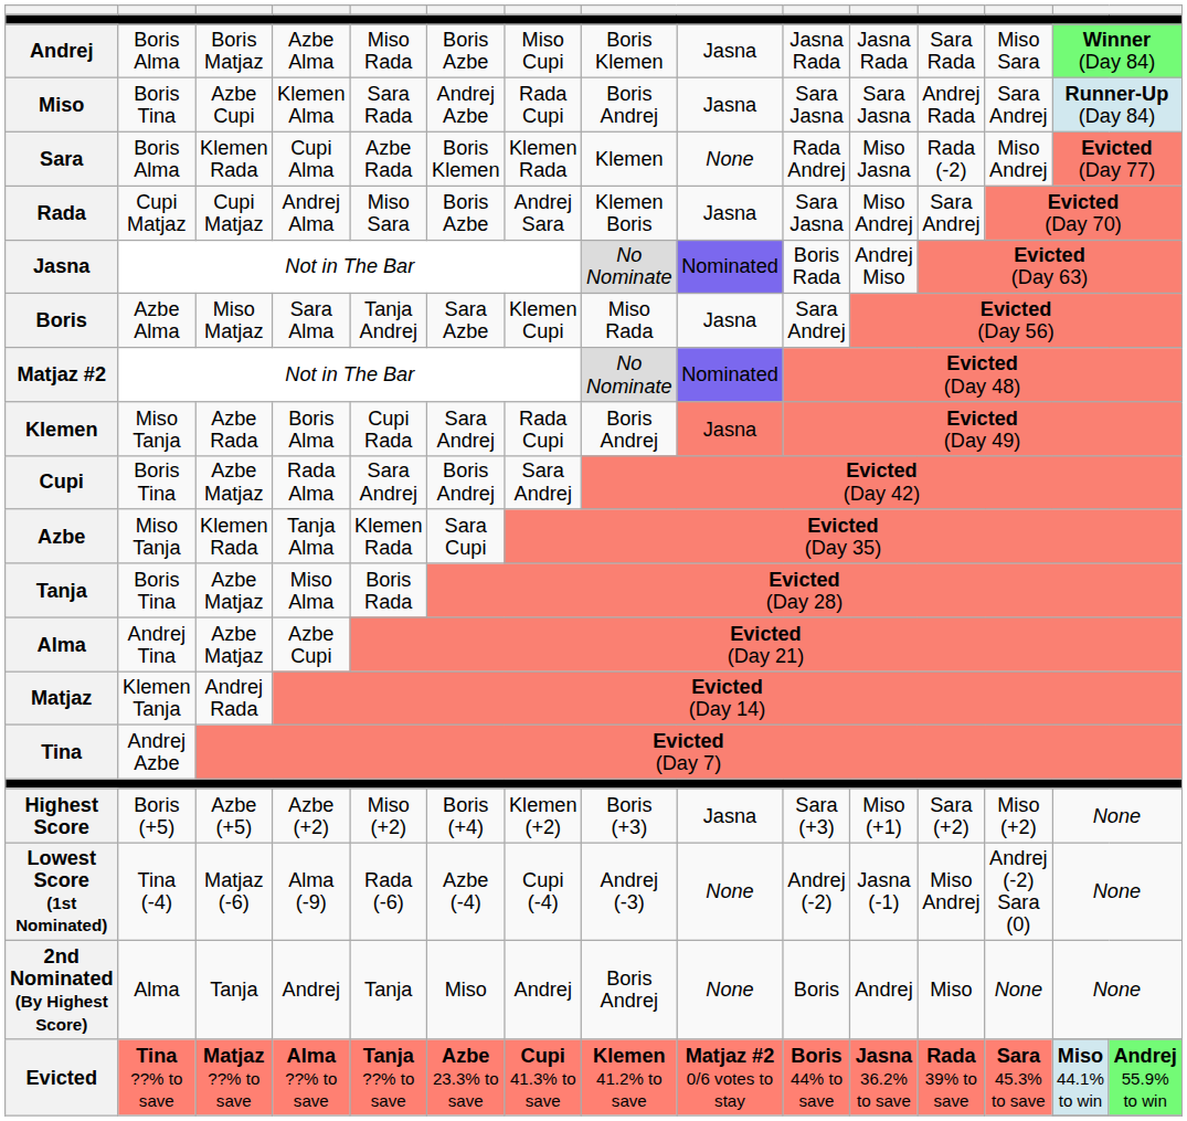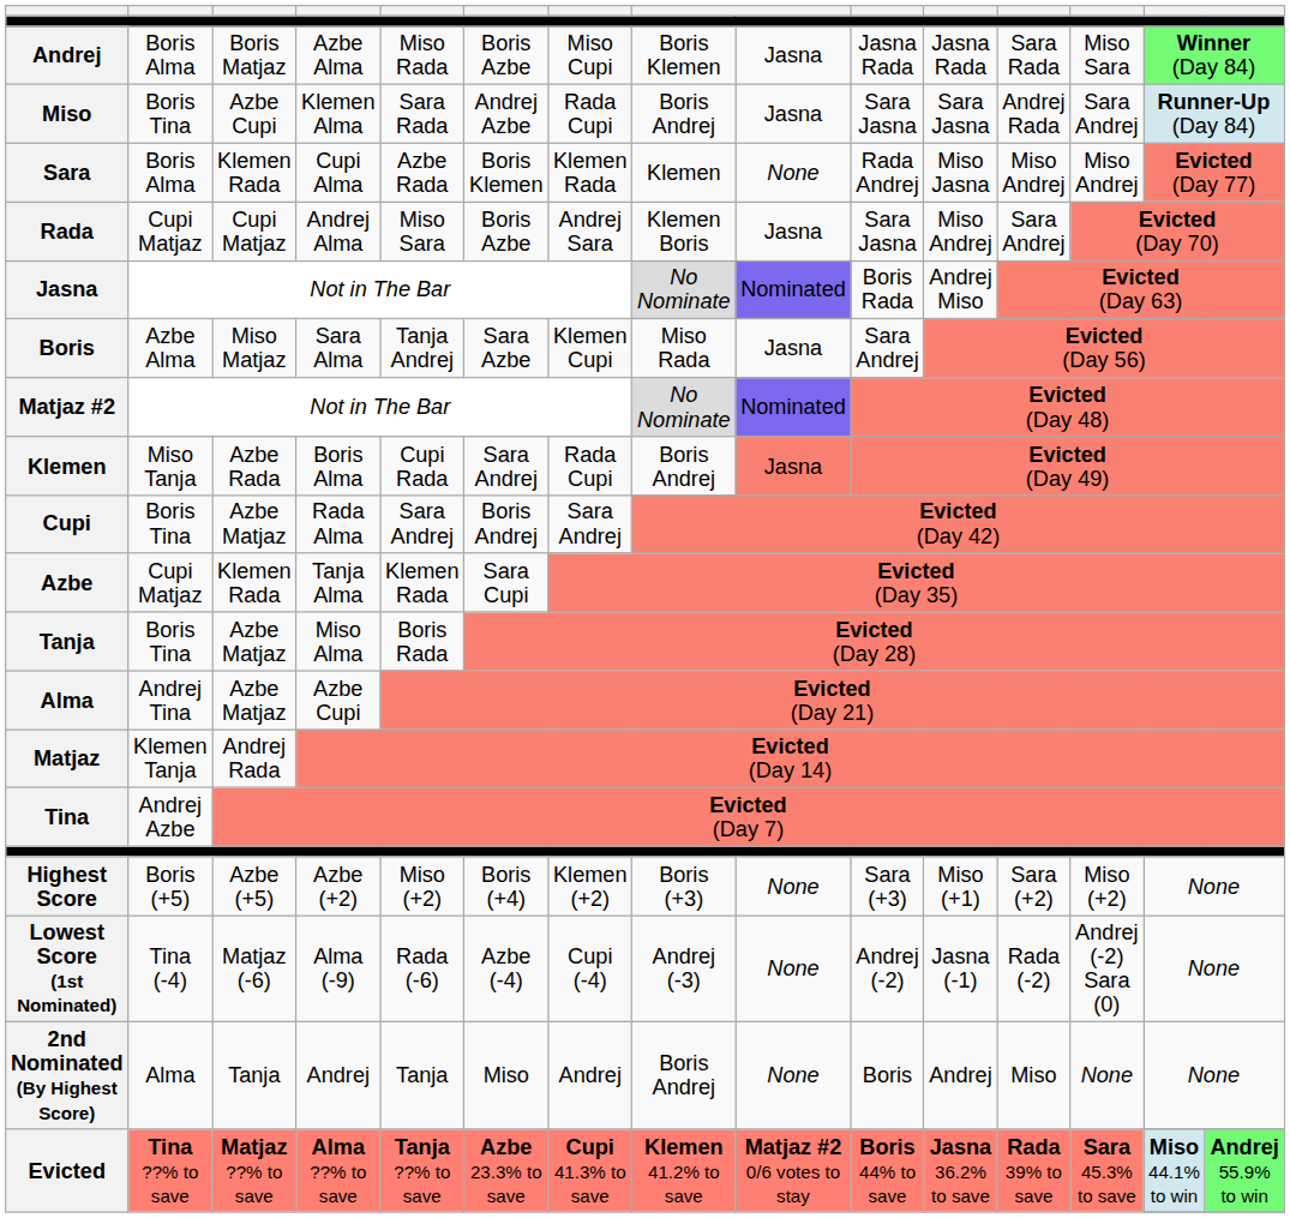 <table class="wikitable" style="font-size:90%; text-align:center; width: 96%; margin-left: auto; margin-right: auto;">
 <tr>
 <th></th>
 <th></th>
 <th></th>
 <th></th>
 <th></th>
 <th></th>
 <th></th>
 <th colspan="2"></th>
 <th></th>
 <th></th>
 <th></th>
 <th></th>
 <th colspan=2></th>
 </tr>
 <tr>
 <th style="background:#000000;" colspan="15"></th>
 </tr>
 <tr>
 <th>Andrej</th>
 <td><span>Boris</span><br><span>Alma</span></td>
 <td><span>Boris</span><br><span>Matjaz</span></td>
 <td><span>Azbe</span><br><span>Alma</span></td>
 <td><span>Miso</span><br><span>Rada</span></td>
 <td><span>Boris</span><br><span>Azbe</span></td>
 <td><span>Miso</span><br><span>Cupi</span></td>
 <td><span>Boris</span><br><span>Klemen</span></td>
 <td>Jasna</td>
 <td><span>Jasna</span><br><span>Rada</span></td>
 <td><span>Jasna</span><br><span>Rada</span></td>
 <td><span>Sara</span><br><span>Rada</span></td>
 <td><span>Miso</span><br><span>Sara</span></td>
 <td style="background:#73FB76" colspan=2><strong>Winner</strong> <br> (Day 84)</td>
 </tr>
 <tr>
 <th>Miso</th>
 <td><span>Boris</span><br><span>Tina</span></td>
 <td><span>Azbe</span><br><span>Cupi</span></td>
 <td><span>Klemen</span><br><span>Alma</span></td>
 <td><span>Sara</span><br><span>Rada</span></td>
 <td><span>Andrej</span><br><span>Azbe</span></td>
 <td><span>Rada</span><br><span>Cupi</span></td>
 <td><span>Boris</span><br><span>Andrej</span></td>
 <td>Jasna</td>
 <td><span>Sara</span><br><span>Jasna</span></td>
 <td><span>Sara</span><br><span>Jasna</span></td>
 <td><span>Andrej</span><br><span>Rada</span></td>
 <td><span>Sara</span><br><span>Andrej</span></td>
 <td style="background:#D1E8EF" colspan=2><strong>Runner-Up</strong> <br> (Day 84)</td>
 </tr>
 <tr>
 <th>Sara</th>
 <td><span>Boris</span><br><span>Alma</span></td>
 <td><span>Klemen</span><br><span>Rada</span></td>
 <td><span>Cupi</span><br><span>Alma</span></td>
 <td><span>Azbe</span><br><span>Rada</span></td>
 <td><span>Boris</span><br><span>Klemen</span></td>
 <td><span>Klemen</span><br><span>Rada</span></td>
 <td>Klemen</td>
 <td><em>None</em></td>
 <td><span>Rada</span><br><span>Andrej</span></td>
 <td><span>Miso</span><br><span>Jasna</span></td>
-<td><span>Rada (-2)</span></td>
+<td><span>Miso</span><br><span>Andrej</span></td>
 <td><span>Miso</span><br><span>Andrej</span></td>
 <td style="background:salmon; text-align:center;" colspan=2><strong>Evicted</strong> <br> (Day 77)</td>
 </tr>
 <tr>
 <th>Rada</th>
 <td><span>Cupi</span><br><span>Matjaz</span></td>
 <td><span>Cupi</span><br><span>Matjaz</span></td>
 <td><span>Andrej</span><br><span>Alma</span></td>
 <td><span>Miso</span><br><span>Sara</span></td>
 <td><span>Boris</span><br><span>Azbe</span></td>
 <td><span>Andrej</span><br><span>Sara</span></td>
 <td><span>Klemen</span><br><span>Boris</span></td>
 <td>Jasna</td>
 <td><span>Sara</span><br><span>Jasna</span></td>
 <td><span>Miso</span><br><span>Andrej</span></td>
 <td><span>Sara</span><br><span>Andrej</span></td>
 <td style="background:salmon; text-align:center;" colspan=3><strong>Evicted</strong> <br> (Day 70)</td>
 </tr>
 <tr>
 <th>Jasna</th>
 <td style="background:white; text-align:center;" colspan=6><em>Not in The Bar</em></td>
 <td style="background:#DCDCDC; text-align:center;"><em>No<br>Nominate</em></td>
 <td style="background:#7b68ee;">Nominated</td>
 <td><span>Boris</span><br><span>Rada</span></td>
 <td><span>Andrej</span><br><span>Miso</span></td>
 <td style="background:salmon; text-align:center;" colspan=4><strong>Evicted</strong> <br> (Day 63)</td>
 </tr>
 <tr>
 <th>Boris</th>
 <td><span>Azbe</span><br><span>Alma</span></td>
 <td><span>Miso</span><br><span>Matjaz</span></td>
 <td><span>Sara</span><br><span>Alma</span></td>
 <td><span>Tanja</span><br><span>Andrej</span></td>
 <td><span>Sara</span><br><span>Azbe</span></td>
 <td><span>Klemen</span><br><span>Cupi</span></td>
 <td><span>Miso</span><br><span>Rada</span></td>
 <td>Jasna</td>
 <td><span>Sara</span><br><span>Andrej</span></td>
 <td style="background:salmon; text-align:center;" colspan=5><strong>Evicted</strong> <br> (Day 56)</td>
 </tr>
 <tr>
 <th>Matjaz #2</th>
 <td style="background:white; text-align:center;" colspan=6><em>Not in The Bar</em></td>
 <td style="background:#DCDCDC; text-align:center;"><em>No<br>Nominate</em></td>
 <td style="background:#7b68ee;">Nominated</td>
 <td style="background:salmon; text-align:center;" colspan=6><strong>Evicted</strong> <br> (Day 48)</td>
 </tr>
 <tr>
 <th>Klemen</th>
 <td><span>Miso</span><br><span>Tanja</span></td>
 <td><span>Azbe</span><br><span>Rada</span></td>
 <td><span>Boris</span><br><span>Alma</span></td>
 <td><span>Cupi</span><br><span>Rada</span></td>
 <td><span>Sara</span><br><span>Andrej</span></td>
 <td><span>Rada</span><br><span>Cupi</span></td>
 <td><span>Boris</span><br><span>Andrej</span></td>
 <td style="background:salmon; text-align:center;">Jasna</td>
 <td style="background:salmon; text-align:center;" colspan=6><strong>Evicted</strong> <br> (Day 49)</td>
 </tr>
 <tr>
 <th>Cupi</th>
 <td><span>Boris</span><br><span>Tina</span></td>
 <td><span>Azbe</span><br><span>Matjaz</span></td>
 <td><span>Rada</span><br><span>Alma</span></td>
 <td><span>Sara</span><br><span>Andrej</span></td>
 <td><span>Boris</span><br><span>Andrej</span></td>
 <td><span>Sara</span><br><span>Andrej</span></td>
 <td style="background:salmon; text-align:center;" colspan=8><strong>Evicted</strong> <br> (Day 42)</td>
 </tr>
 <tr>
 <th>Azbe</th>
-<td><span>Miso</span><br><span>Tanja</span></td>
+<td><span>Cupi</span><br><span>Matjaz</span></td>
 <td><span>Klemen</span><br><span>Rada</span></td>
 <td><span>Tanja</span><br><span>Alma</span></td>
 <td><span>Klemen</span><br><span>Rada</span></td>
 <td><span>Sara</span><br><span>Cupi</span></td>
 <td style="background:salmon; text-align:center;" colspan=9><strong>Evicted</strong> <br> (Day 35)</td>
 </tr>
 <tr>
 <th>Tanja</th>
 <td><span>Boris</span><br><span>Tina</span></td>
 <td><span>Azbe</span><br><span>Matjaz</span></td>
 <td><span>Miso</span><br><span>Alma</span></td>
 <td><span>Boris</span><br><span>Rada</span></td>
 <td style="background:salmon; text-align:center;" colspan=10><strong>Evicted</strong> <br> (Day 28)</td>
 </tr>
 <tr>
 <th>Alma</th>
 <td><span>Andrej</span><br><span>Tina</span></td>
 <td><span>Azbe</span><br><span>Matjaz</span></td>
 <td><span>Azbe</span><br><span>Cupi</span></td>
 <td style="background:salmon; text-align:center;" colspan=11><strong>Evicted</strong> <br> (Day 21)</td>
 </tr>
 <tr>
 <th>Matjaz</th>
 <td><span>Klemen</span><br><span>Tanja</span></td>
 <td><span>Andrej</span><br><span>Rada</span></td>
 <td style="background:salmon; text-align:center;" colspan=12><strong>Evicted</strong> <br> (Day 14)</td>
 </tr>
 <tr>
 <th>Tina</th>
 <td><span>Andrej</span><br><span>Azbe</span></td>
 <td style="background:salmon; text-align:center;" colspan=13><strong>Evicted</strong> <br> (Day 7)</td>
 </tr>
 <tr>
 <th style="background:#000000;" colspan="15"></th>
 </tr>
 <tr>
 <th>Highest Score</th>
 <td><span>Boris (+5)</span></td>
 <td><span>Azbe (+5)</span></td>
 <td><span>Azbe (+2)</span></td>
 <td><span>Miso (+2)</span></td>
 <td><span>Boris (+4)</span></td>
 <td><span>Klemen (+2)</span></td>
 <td><span>Boris (+3)</span></td>
-<td>Jasna</td>
+<td><em>None</em></td>
 <td><span>Sara (+3)</span></td>
 <td><span>Miso (+1)</span></td>
 <td><span>Sara (+2)</span></td>
 <td><span>Miso (+2)</span></td>
 <td colspan=2><em>None</em></td>
 </tr>
 <tr>
 <th>Lowest Score<br><small>(1st Nominated)</small></th>
 <td><span>Tina (-4)</span></td>
 <td><span>Matjaz (-6)</span></td>
 <td><span>Alma (-9)</span></td>
 <td><span>Rada (-6)</span></td>
 <td><span>Azbe (-4)</span></td>
 <td><span>Cupi (-4)</span></td>
 <td><span>Andrej (-3)</span></td>
 <td><em>None</em></td>
 <td><span>Andrej (-2)</span></td>
 <td><span>Jasna (-1)</span></td>
-<td><span>Miso</span><br><span>Andrej</span></td>
+<td><span>Rada (-2)</span></td>
 <td><span>Andrej (-2)<br>Sara (0)</span></td>
 <td colspan=2><em>None</em></td>
 </tr>
 <tr>
 <th>2nd Nominated<br><small>(By Highest Score)</small></th>
 <td>Alma</td>
 <td>Tanja</td>
 <td>Andrej</td>
 <td>Tanja</td>
 <td>Miso</td>
 <td>Andrej</td>
 <td><span>Boris</span><br><span>Andrej</span></td>
 <td><em>None</em></td>
 <td>Boris</td>
 <td>Andrej</td>
 <td>Miso</td>
 <td><em>None</em></td>
 <td colspan=2><em>None</em></td>
 </tr>
 <tr>
 <th rowspan="4">Evicted</th>
 <td rowspan="4" style="background:#FF8072"><strong>Tina</strong><br><small>??% to save</small></td>
 <td rowspan="4" style="background:#FF8072"><strong>Matjaz</strong><br><small>??% to save</small></td>
 <td rowspan="4" style="background:#FF8072"><strong>Alma</strong><br><small>??% to save</small></td>
 <td rowspan="4" style="background:#FF8072"><strong>Tanja</strong><br><small>??% to save</small></td>
 <td rowspan="4" style="background:#FF8072"><strong>Azbe</strong><br><small>23.3% to save</small></td>
 <td rowspan="4" style="background:#FF8072"><strong>Cupi</strong><br><small>41.3% to save</small></td>
 <td rowspan="4" style="background:#FF8072"><strong>Klemen</strong><br><small>41.2% to save</small></td>
 <td rowspan="4" style="background:#FF8072"><strong>Matjaz #2</strong><br><small>0/6 votes to stay</small></td>
 <td rowspan="4" style="background:#FF8072"><strong>Boris</strong><br><small>44% to save</small></td>
 <td rowspan="4" style="background:#FF8072"><strong>Jasna</strong><br><small>36.2% to save</small></td>
 <td rowspan="4" style="background:#FF8072"><strong>Rada</strong><br><small>39% to save</small></td>
 <td rowspan="4" style="background:#FF8072"><strong>Sara</strong><br><small>45.3% to save</small></td>
 </tr>
 <tr>
 <td rowspan="1" style="background:#D1E8EF"><strong>Miso</strong><br><small>44.1% to win</small></td>
 <td rowspan="1" style="background:#73FB76"><strong>Andrej</strong><br><small>55.9% to win</small></td>
 </tr>
 <tr>
 </tr>
 </table>
